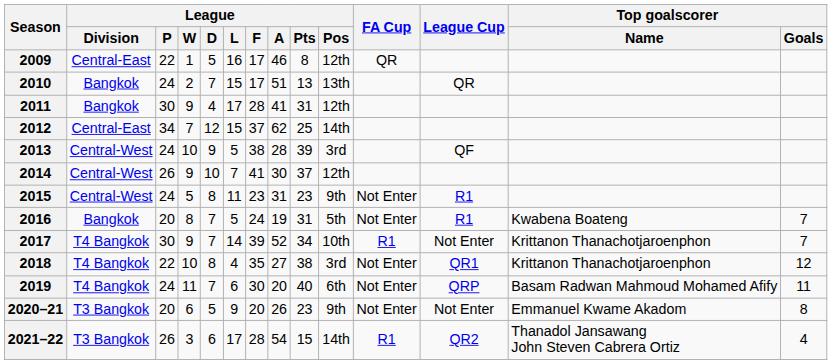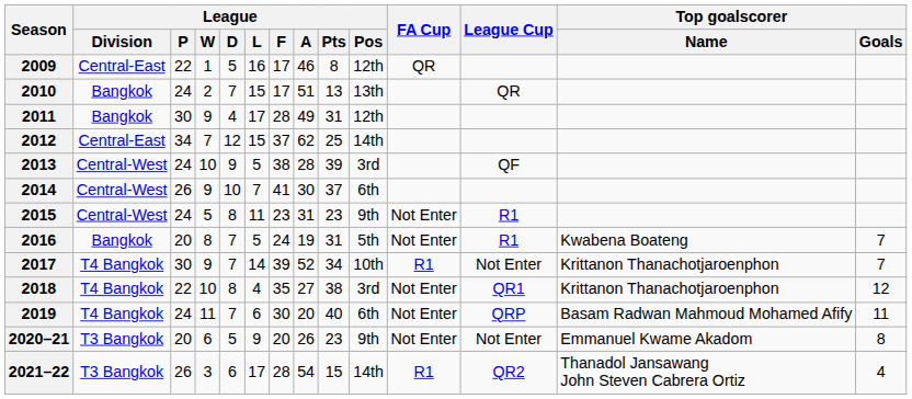 <table class="wikitable" style="text-align: center">
 <tr>
 <th rowspan=2>Season</th>
 <th colspan=9>League</th>
 <th rowspan=2><a href='#'>FA Cup</a></th>
 <th rowspan=2><a href='#'>League Cup</a></th>
 <th colspan=2>Top goalscorer</th>
 </tr>
 <tr>
 <th>Division</th>
 <th>P</th>
 <th>W</th>
 <th>D</th>
 <th>L</th>
 <th>F</th>
 <th>A</th>
 <th>Pts</th>
 <th>Pos</th>
 <th>Name</th>
 <th>Goals</th>
 </tr>
 <tr>
 <th>2009</th>
 <td><a href='#'>Central-East</a></td>
 <td>22</td>
 <td>1</td>
 <td>5</td>
 <td>16</td>
 <td>17</td>
 <td>46</td>
 <td>8</td>
 <td>12th</td>
 <td>QR</td>
 <td></td>
 <td></td>
 <td></td>
 </tr>
 <tr>
 <th>2010</th>
 <td><a href='#'>Bangkok</a></td>
 <td>24</td>
 <td>2</td>
 <td>7</td>
 <td>15</td>
 <td>17</td>
 <td>51</td>
 <td>13</td>
 <td>13th</td>
 <td></td>
 <td>QR</td>
 <td></td>
 <td></td>
 </tr>
 <tr>
 <th>2011</th>
 <td><a href='#'>Bangkok</a></td>
 <td>30</td>
 <td>9</td>
 <td>4</td>
 <td>17</td>
 <td>28</td>
-<td>41</td>
+<td>49</td>
 <td>31</td>
 <td>12th</td>
 <td></td>
 <td></td>
 <td></td>
 <td></td>
 </tr>
 <tr>
 <th>2012</th>
 <td><a href='#'>Central-East</a></td>
 <td>34</td>
 <td>7</td>
 <td>12</td>
 <td>15</td>
 <td>37</td>
 <td>62</td>
 <td>25</td>
 <td>14th</td>
 <td></td>
 <td></td>
 <td></td>
 <td></td>
 </tr>
 <tr>
 <th>2013</th>
 <td><a href='#'>Central-West</a></td>
 <td>24</td>
 <td>10</td>
 <td>9</td>
 <td>5</td>
 <td>38</td>
 <td>28</td>
 <td>39</td>
 <td>3rd</td>
 <td></td>
 <td>QF</td>
 <td></td>
 <td></td>
 </tr>
 <tr>
 <th>2014</th>
 <td><a href='#'>Central-West</a></td>
 <td>26</td>
 <td>9</td>
 <td>10</td>
 <td>7</td>
 <td>41</td>
 <td>30</td>
 <td>37</td>
-<td>12th</td>
+<td>6th</td>
 <td></td>
 <td></td>
 <td></td>
 <td></td>
 </tr>
 <tr>
 <th>2015</th>
 <td><a href='#'>Central-West</a></td>
 <td>24</td>
 <td>5</td>
 <td>8</td>
 <td>11</td>
 <td>23</td>
 <td>31</td>
 <td>23</td>
 <td>9th</td>
 <td>Not Enter</td>
 <td><a href='#'>R1</a></td>
 <td></td>
 <td></td>
 </tr>
 <tr>
 <th>2016</th>
 <td><a href='#'>Bangkok</a></td>
 <td>20</td>
 <td>8</td>
 <td>7</td>
 <td>5</td>
 <td>24</td>
 <td>19</td>
 <td>31</td>
 <td>5th</td>
 <td>Not Enter</td>
 <td><a href='#'>R1</a></td>
 <td align="left"> Kwabena Boateng</td>
 <td>7</td>
 </tr>
 <tr>
 <th>2017</th>
 <td><a href='#'>T4 Bangkok</a></td>
 <td>30</td>
 <td>9</td>
 <td>7</td>
 <td>14</td>
 <td>39</td>
 <td>52</td>
 <td>34</td>
 <td>10th</td>
 <td><a href='#'>R1</a></td>
 <td>Not Enter</td>
 <td align="left"> Krittanon Thanachotjaroenphon</td>
 <td>7</td>
 </tr>
 <tr>
 <th>2018</th>
 <td><a href='#'>T4 Bangkok</a></td>
 <td>22</td>
 <td>10</td>
 <td>8</td>
 <td>4</td>
 <td>35</td>
 <td>27</td>
 <td>38</td>
 <td>3rd</td>
 <td>Not Enter</td>
 <td><a href='#'>QR1</a></td>
 <td align="left"> Krittanon Thanachotjaroenphon</td>
 <td>12</td>
 </tr>
 <tr>
 <th>2019</th>
 <td><a href='#'>T4 Bangkok</a></td>
 <td>24</td>
 <td>11</td>
 <td>7</td>
 <td>6</td>
 <td>30</td>
 <td>20</td>
 <td>40</td>
 <td>6th</td>
 <td>Not Enter</td>
 <td><a href='#'>QRP</a></td>
 <td align="left"> Basam Radwan Mahmoud Mohamed Afify</td>
 <td>11</td>
 </tr>
 <tr>
 <th>2020–21</th>
 <td><a href='#'>T3 Bangkok</a></td>
 <td>20</td>
 <td>6</td>
 <td>5</td>
 <td>9</td>
 <td>20</td>
 <td>26</td>
 <td>23</td>
 <td>9th</td>
 <td>Not Enter</td>
 <td>Not Enter</td>
 <td align="left"> Emmanuel Kwame Akadom</td>
 <td>8</td>
 </tr>
 <tr>
 <th>2021–22</th>
 <td><a href='#'>T3 Bangkok</a></td>
 <td>26</td>
 <td>3</td>
 <td>6</td>
 <td>17</td>
 <td>28</td>
 <td>54</td>
 <td>15</td>
 <td>14th</td>
 <td><a href='#'>R1</a></td>
 <td><a href='#'>QR2</a></td>
 <td align="left"> Thanadol Jansawang<br> John Steven Cabrera Ortiz</td>
 <td>4</td>
 </tr>
 </table>
